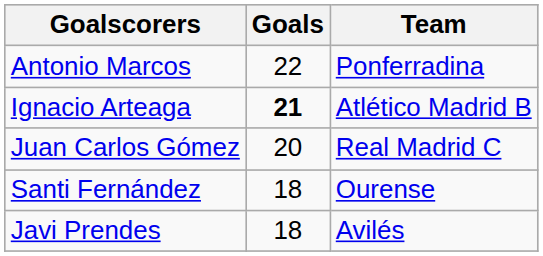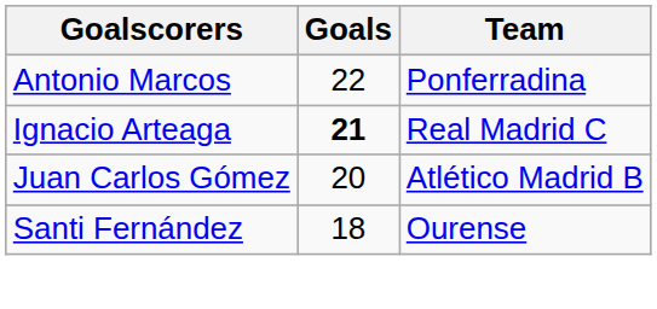 <table class="wikitable sortable">
 <tr>
 <th>Goalscorers</th>
 <th>Goals</th>
 <th>Team</th>
 </tr>
 <tr>
 <td> <a href='#'>Antonio Marcos</a></td>
 <td align=center>22</td>
 <td><a href='#'>Ponferradina</a></td>
 </tr>
 <tr>
 <td> <a href='#'>Ignacio Arteaga</a></td>
 <td align=center><strong>21</strong></td>
-<td><a href='#'>Atlético Madrid B</a></td>
+<td><a href='#'>Real Madrid C</a></td>
 </tr>
 <tr>
 <td> <a href='#'>Juan Carlos Gómez</a></td>
 <td align=center>20</td>
-<td><a href='#'>Real Madrid C</a></td>
+<td><a href='#'>Atlético Madrid B</a></td>
 </tr>
 <tr>
 <td> <a href='#'>Santi Fernández</a></td>
 <td align=center>18</td>
 <td><a href='#'>Ourense</a></td>
 </tr>
-<tr>
-<td> <a href='#'>Javi Prendes</a></td>
-<td align=center>18</td>
-<td><a href='#'>Avilés</a></td>
-</tr>
 </table>
